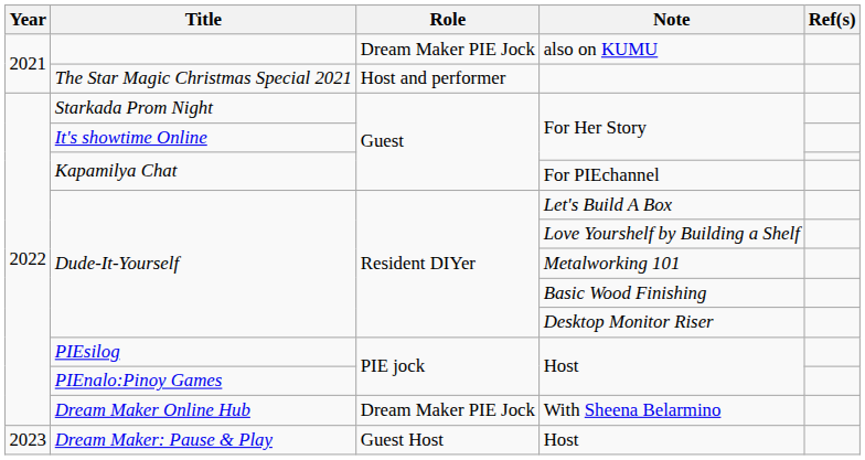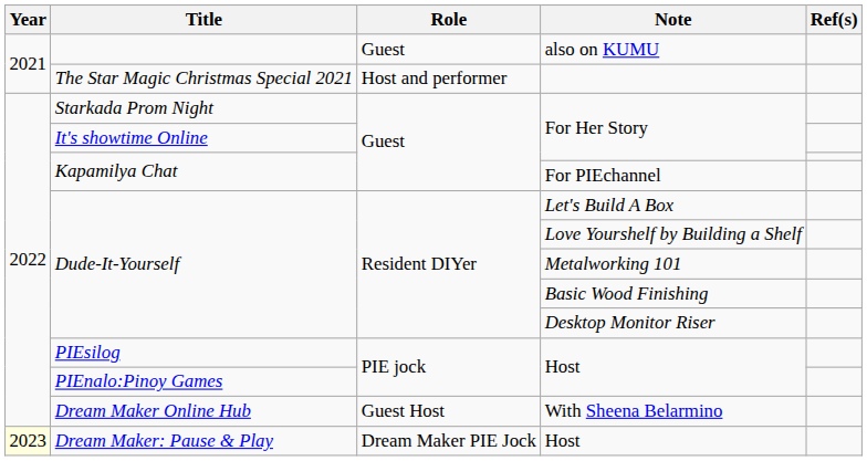 <table class="wikitable plainrowheaders sortable" style="margin-right: 0;">
 <tr>
 <th scope="col">Year</th>
 <th scope="col">Title</th>
 <th scope="col">Role</th>
 <th>Note</th>
 <th scope="col">Ref(s)</th>
 </tr>
 <tr>
 <td rowspan="2">2021</td>
 <td></td>
-<td>Dream Maker PIE Jock</td>
+<td>Guest</td>
 <td>also on <a href='#'>KUMU</a></td>
 <td></td>
 </tr>
 <tr>
 <td><em>The Star Magic Christmas Special 2021</em></td>
 <td>Host and performer</td>
 <td></td>
 <td></td>
 </tr>
 <tr>
 <td rowspan="12">2022</td>
 <td><em>Starkada Prom Night</em></td>
 <td rowspan="4">Guest</td>
 <td rowspan="3">For Her Story</td>
 <td></td>
 </tr>
 <tr>
 <td><em><a href='#'>It's showtime Online</a></em></td>
 <td></td>
 </tr>
 <tr>
 <td rowspan="2"><em>Kapamilya Chat</em></td>
 <td></td>
 </tr>
 <tr>
 <td>For PIEchannel</td>
 <td></td>
 </tr>
 <tr>
 <td rowspan="5"><em>Dude-It-Yourself</em></td>
 <td rowspan="5">Resident DIYer</td>
 <td><em>Let's Build A Box</em></td>
 <td></td>
 </tr>
 <tr>
 <td><em>Love Yourshelf by Building a Shelf</em></td>
 <td></td>
 </tr>
 <tr>
 <td><em>Metalworking 101</em></td>
 <td></td>
 </tr>
 <tr>
 <td><em>Basic Wood Finishing</em></td>
 <td></td>
 </tr>
 <tr>
 <td><em>Desktop Monitor Riser</em></td>
 <td></td>
 </tr>
 <tr>
 <td><em><a href='#'>PIEsilog</a></em></td>
 <td rowspan="2">PIE jock</td>
 <td rowspan="2">Host</td>
 <td></td>
 </tr>
 <tr>
 <td><em><a href='#'>PIEnalo:Pinoy Games</a></em></td>
 <td></td>
 </tr>
 <tr>
 <td><a href='#'><em>Dream Maker Online Hub</em></a></td>
-<td>Dream Maker PIE Jock</td>
+<td>Guest Host</td>
 <td>With <a href='#'>Sheena Belarmino</a></td>
 <td></td>
 </tr>
 <tr>
-<td>2023</td>
+<td style="background: lightyellow;">2023</td>
 <td><em><a href='#'>Dream Maker: Pause & Play</a></em></td>
-<td>Guest Host</td>
+<td>Dream Maker PIE Jock</td>
 <td>Host</td>
 <td></td>
 </tr>
 </table>
